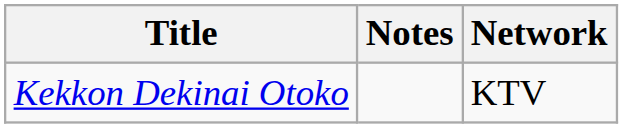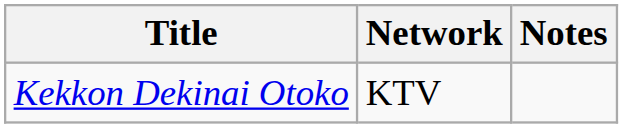 <table class="wikitable">
 <tr>
 <th>Title</th>
+<th>Network</th>
 <th>Notes</th>
-<th>Network</th>
 </tr>
 <tr>
 <td><em><a href='#'>Kekkon Dekinai Otoko</a></em></td>
+<td>KTV</td>
 <td></td>
-<td>KTV</td>
 </tr>
 </table>
